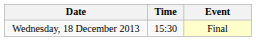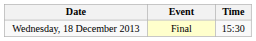 <table class = "wikitable" style="text-align:center;">
 <tr>
 <th width=220>Date</th>
+<th width=100>Event</th>
 <th width=50>Time</th>
-<th width=100>Event</th>
 </tr>
 <tr>
 <td>Wednesday, 18 December 2013</td>
+<td bgcolor=ffffcc>Final</td>
 <td>15:30</td>
-<td bgcolor=ffffcc>Final</td>
 </tr>
 </table>
